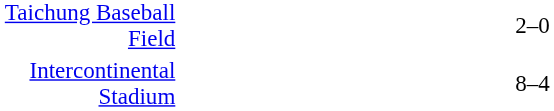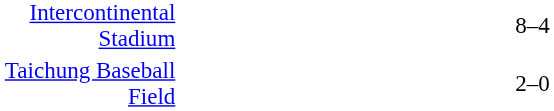 <table>
 <tr>
 <th width=150></th>
 <th width=200></th>
 <th width=80></th>
 <th width=200></th>
 </tr>
 <tr>
+<td align=right><a href='#'>Intercontinental Stadium</a></td>
+<td align=right><strong></strong></td>
+<td align=center>8–4</td>
+<td></td>
+</tr>
+<tr>
 <td align=right><a href='#'>Taichung Baseball Field</a></td>
 <td align=right><strong></strong></td>
 <td align=center>2–0</td>
 <td></td>
 </tr>
-<tr>
-<td align=right><a href='#'>Intercontinental Stadium</a></td>
-<td align=right><strong></strong></td>
-<td align=center>8–4</td>
-<td></td>
-</tr>
 </table>
